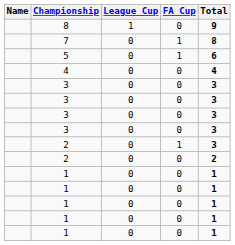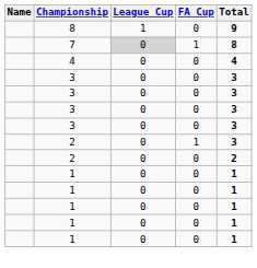 <table class="wikitable sortable" style="text-align:center; font-size:95%">
 <tr>
 <th>Name</th>
 <th><a href='#'>Championship</a></th>
 <th><a href='#'>League Cup</a></th>
 <th><a href='#'>FA Cup</a></th>
 <th>Total</th>
 </tr>
 <tr>
 <td></td>
 <td>8</td>
 <td>1</td>
 <td>0</td>
 <td> <strong>9</strong></td>
 </tr>
 <tr>
 <td></td>
 <td>7</td>
-<td>0</td>
+<td style="background: lightgrey;">0</td>
 <td>1</td>
 <td> <strong>8</strong></td>
-</tr>
-<tr>
-<td></td>
-<td>5</td>
-<td>0</td>
-<td>1</td>
-<td> <strong>6</strong></td>
 </tr>
 <tr>
 <td></td>
 <td>4</td>
 <td>0</td>
 <td>0</td>
 <td> <strong>4</strong></td>
 </tr>
 <tr>
 <td></td>
 <td>3</td>
 <td>0</td>
 <td>0</td>
 <td> <strong>3</strong></td>
 </tr>
 <tr>
 <td></td>
 <td>3</td>
 <td>0</td>
 <td>0</td>
 <td> <strong>3</strong></td>
 </tr>
 <tr>
 <td></td>
 <td>3</td>
 <td>0</td>
 <td>0</td>
 <td> <strong>3</strong></td>
 </tr>
 <tr>
 <td></td>
 <td>3</td>
 <td>0</td>
 <td>0</td>
 <td> <strong>3</strong></td>
 </tr>
 <tr>
 <td></td>
 <td>2</td>
 <td>0</td>
 <td>1</td>
 <td> <strong>3</strong></td>
 </tr>
 <tr>
 <td></td>
 <td>2</td>
 <td>0</td>
 <td>0</td>
 <td> <strong>2</strong></td>
 </tr>
 <tr>
 <td></td>
 <td>1</td>
 <td>0</td>
 <td>0</td>
 <td> <strong>1</strong></td>
 </tr>
 <tr>
 <td></td>
 <td>1</td>
 <td>0</td>
 <td>0</td>
 <td> <strong>1</strong></td>
 </tr>
 <tr>
 <td></td>
 <td>1</td>
 <td>0</td>
 <td>0</td>
 <td> <strong>1</strong></td>
 </tr>
 <tr>
 <td></td>
 <td>1</td>
 <td>0</td>
 <td>0</td>
 <td> <strong>1</strong></td>
 </tr>
 <tr>
 <td></td>
 <td>1</td>
 <td>0</td>
 <td>0</td>
 <td> <strong>1</strong></td>
 </tr>
 </table>
